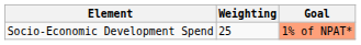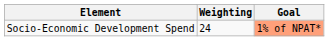 <table class="wikitable" border="1">
 <tr>
 <th>Element</th>
 <th>Weighting</th>
 <th>Goal</th>
 </tr>
 <tr>
 <td>Socio-Economic Development Spend</td>
-<td>25</td>
+<td>24</td>
 <td style="background: lightsalmon;">1% of NPAT*</td>
 </tr>
 </table>
